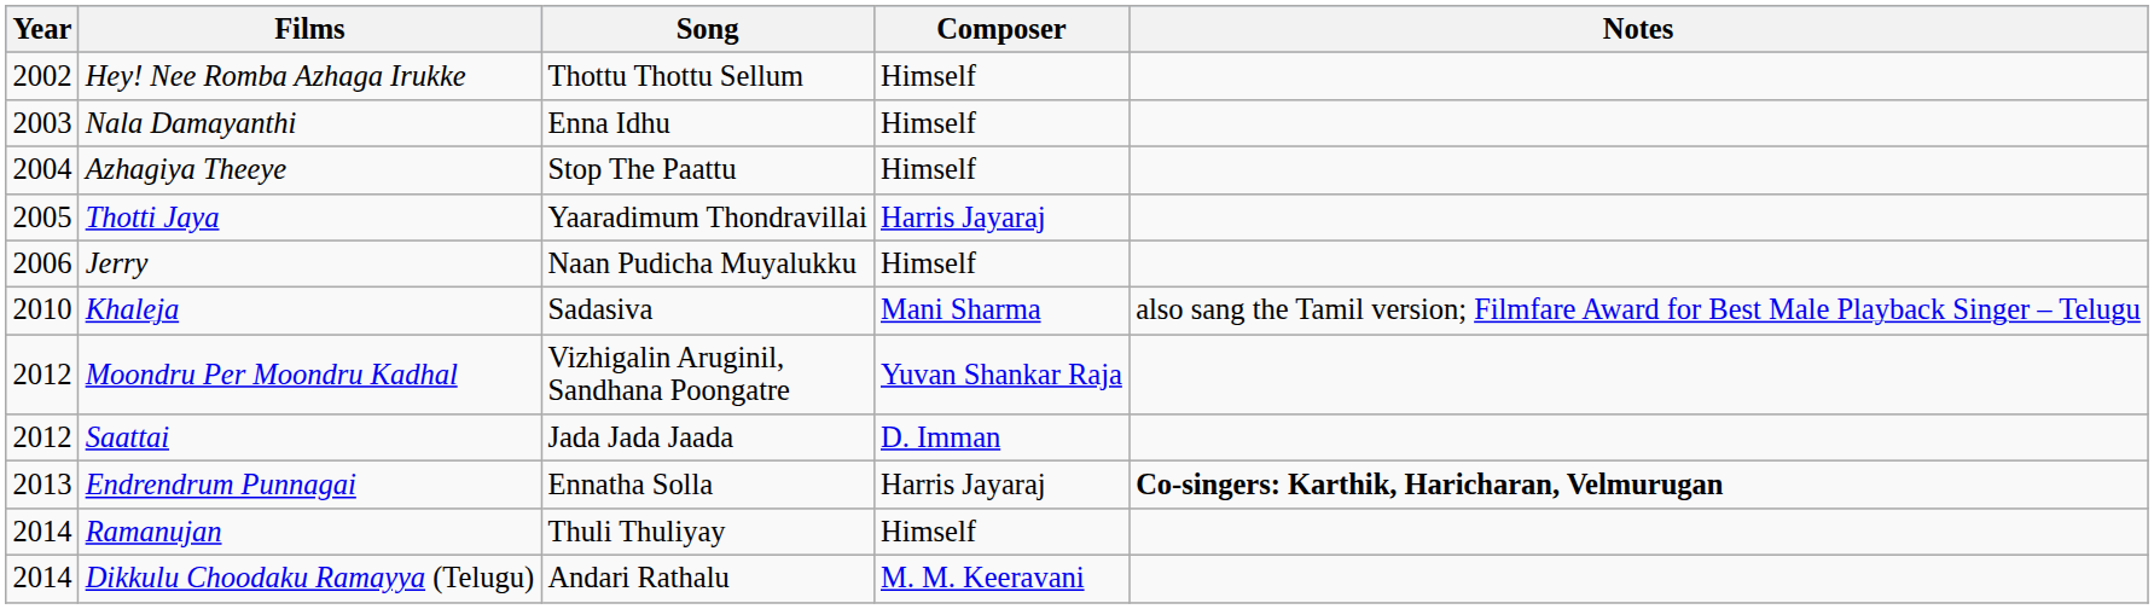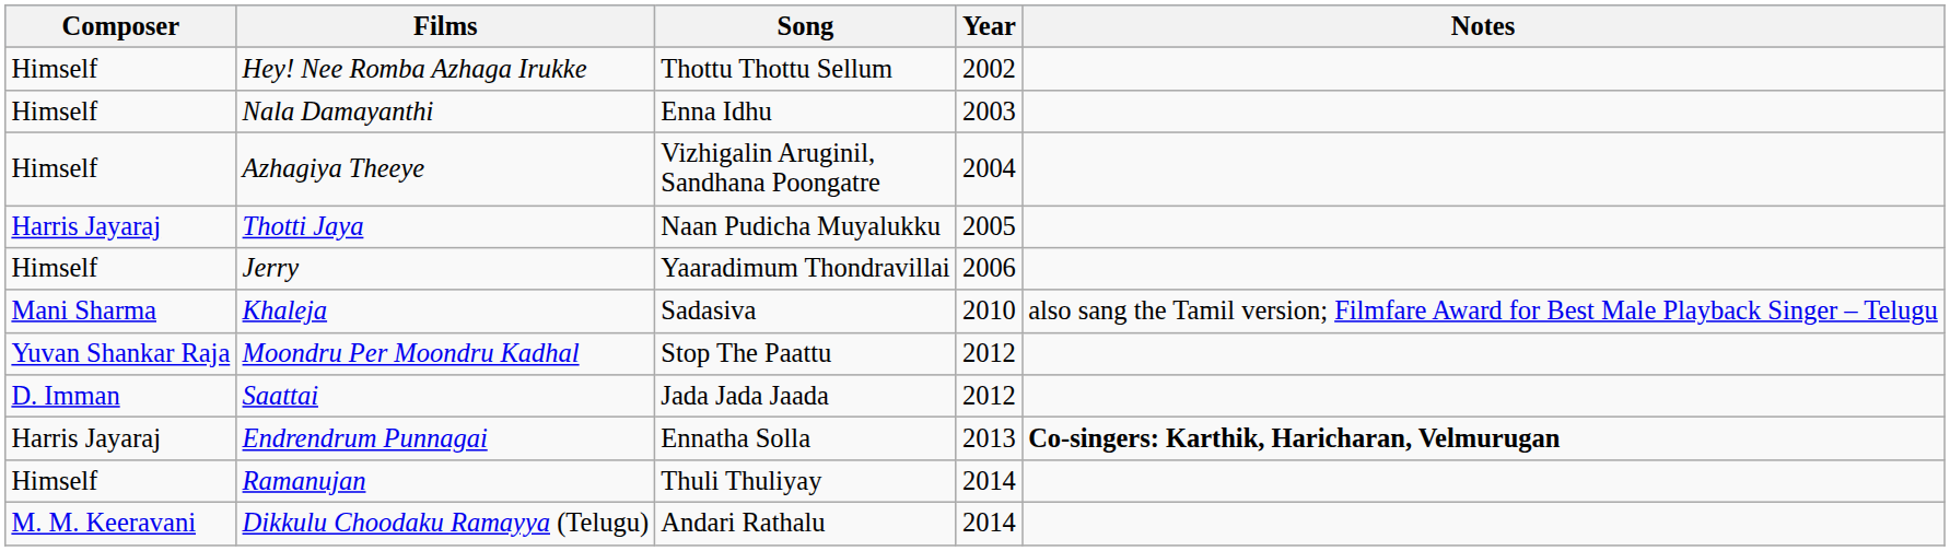 <table class="wikitable">
 <tr style="background:#b0c4de; text-align:center;">
-<th>Year</th>
+<th>Composer</th>
 <th>Films</th>
 <th>Song</th>
-<th>Composer</th>
+<th>Year</th>
 <th>Notes</th>
 </tr>
 <tr>
-<td>2002</td>
+<td>Himself</td>
 <td><em>Hey! Nee Romba Azhaga Irukke</em></td>
 <td>Thottu Thottu Sellum</td>
-<td>Himself</td>
+<td>2002</td>
 <td></td>
 </tr>
 <tr>
-<td>2003</td>
+<td>Himself</td>
 <td><em>Nala Damayanthi</em></td>
 <td>Enna Idhu</td>
-<td>Himself</td>
+<td>2003</td>
 <td></td>
 </tr>
 <tr>
+<td>Himself</td>
+<td><em>Azhagiya Theeye</em></td>
+<td>Vizhigalin Aruginil,<br>Sandhana Poongatre</td>
 <td>2004</td>
-<td><em>Azhagiya Theeye</em></td>
-<td>Stop The Paattu</td>
-<td>Himself</td>
 <td></td>
 </tr>
 <tr>
+<td><a href='#'>Harris Jayaraj</a></td>
+<td><em><a href='#'>Thotti Jaya</a></em></td>
+<td>Naan Pudicha Muyalukku</td>
 <td>2005</td>
-<td><em><a href='#'>Thotti Jaya</a></em></td>
-<td>Yaaradimum Thondravillai</td>
-<td><a href='#'>Harris Jayaraj</a></td>
 <td></td>
 </tr>
 <tr>
+<td>Himself</td>
+<td><em>Jerry</em></td>
+<td>Yaaradimum Thondravillai</td>
 <td>2006</td>
-<td><em>Jerry</em></td>
-<td>Naan Pudicha Muyalukku</td>
-<td>Himself</td>
 <td></td>
 </tr>
 <tr>
-<td>2010</td>
+<td><a href='#'>Mani Sharma</a></td>
 <td><em><a href='#'>Khaleja</a></em></td>
 <td>Sadasiva</td>
-<td><a href='#'>Mani Sharma</a></td>
+<td>2010</td>
 <td>also sang the Tamil version; <a href='#'>Filmfare Award for Best Male Playback Singer – Telugu</a></td>
 </tr>
 <tr>
+<td><a href='#'>Yuvan Shankar Raja</a></td>
+<td><em><a href='#'>Moondru Per Moondru Kadhal</a></em></td>
+<td>Stop The Paattu</td>
 <td>2012</td>
-<td><em><a href='#'>Moondru Per Moondru Kadhal</a></em></td>
-<td>Vizhigalin Aruginil,<br>Sandhana Poongatre</td>
-<td><a href='#'>Yuvan Shankar Raja</a></td>
 <td></td>
 </tr>
 <tr>
-<td>2012</td>
+<td><a href='#'>D. Imman</a></td>
 <td><em><a href='#'>Saattai</a></em></td>
 <td>Jada Jada Jaada</td>
-<td><a href='#'>D. Imman</a></td>
+<td>2012</td>
 <td></td>
 </tr>
 <tr>
-<td>2013</td>
+<td>Harris Jayaraj</td>
 <td><em><a href='#'>Endrendrum Punnagai</a></em></td>
 <td>Ennatha Solla</td>
-<td>Harris Jayaraj</td>
+<td>2013</td>
 <td><strong>Co-singers: Karthik, Haricharan, Velmurugan</strong></td>
 </tr>
 <tr>
-<td>2014</td>
+<td>Himself</td>
 <td><em><a href='#'>Ramanujan</a></em></td>
 <td>Thuli Thuliyay</td>
-<td>Himself</td>
+<td>2014</td>
 <td></td>
 </tr>
 <tr>
-<td>2014</td>
+<td><a href='#'>M. M. Keeravani</a></td>
 <td><em><a href='#'>Dikkulu Choodaku Ramayya</a></em> (Telugu)</td>
 <td>Andari Rathalu</td>
-<td><a href='#'>M. M. Keeravani</a></td>
+<td>2014</td>
 <td></td>
 </tr>
 </table>
